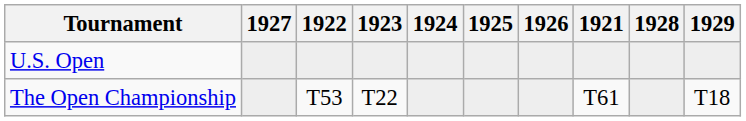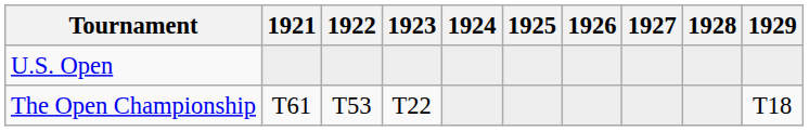 <table class="wikitable" style="font-size:95%;text-align:center;">
 <tr>
 <th>Tournament</th>
-<th>1927</th>
+<th>1921</th>
 <th>1922</th>
 <th>1923</th>
 <th>1924</th>
 <th>1925</th>
 <th>1926</th>
-<th>1921</th>
+<th>1927</th>
 <th>1928</th>
 <th>1929</th>
 </tr>
 <tr>
 <td align=left><a href='#'>U.S. Open</a></td>
 <td style="background:#eeeeee;"></td>
 <td style="background:#eeeeee;"></td>
 <td style="background:#eeeeee;"></td>
 <td style="background:#eeeeee;"></td>
 <td style="background:#eeeeee;"></td>
 <td style="background:#eeeeee;"></td>
 <td style="background:#eeeeee;"></td>
 <td style="background:#eeeeee;"></td>
 <td style="background:#eeeeee;"></td>
 </tr>
 <tr>
 <td align=left><a href='#'>The Open Championship</a></td>
-<td style="background:#eeeeee;"></td>
+<td>T61</td>
 <td>T53</td>
 <td>T22</td>
 <td style="background:#eeeeee;"></td>
 <td style="background:#eeeeee;"></td>
 <td style="background:#eeeeee;"></td>
-<td>T61</td>
+<td style="background:#eeeeee;"></td>
 <td style="background:#eeeeee;"></td>
 <td>T18</td>
 </tr>
 </table>
